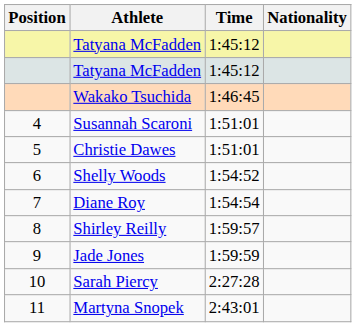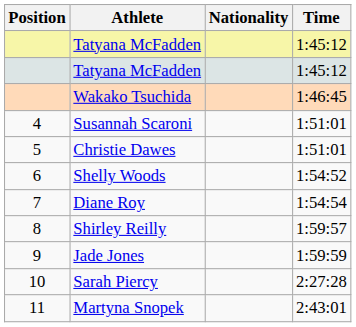 <table class="wikitable sortable">
 <tr>
 <th>Position</th>
 <th>Athlete</th>
+<th>Nationality</th>
 <th>Time</th>
-<th>Nationality</th>
 </tr>
 <tr bgcolor="#F7F6A8">
 <td align=center></td>
 <td><a href='#'>Tatyana McFadden</a></td>
+<td></td>
 <td>1:45:12</td>
-<td></td>
 </tr>
 <tr bgcolor="#DCE5E5">
 <td align=center></td>
 <td><a href='#'>Tatyana McFadden</a></td>
+<td></td>
 <td>1:45:12</td>
-<td></td>
 </tr>
 <tr bgcolor="#FFDAB9">
 <td align=center></td>
 <td><a href='#'>Wakako Tsuchida</a></td>
+<td></td>
 <td>1:46:45</td>
-<td></td>
 </tr>
 <tr>
 <td align=center>4</td>
 <td><a href='#'>Susannah Scaroni</a></td>
+<td></td>
 <td>1:51:01</td>
-<td></td>
 </tr>
 <tr>
 <td align=center>5</td>
 <td><a href='#'>Christie Dawes</a></td>
+<td></td>
 <td>1:51:01</td>
-<td></td>
 </tr>
 <tr>
 <td align=center>6</td>
 <td><a href='#'>Shelly Woods</a></td>
+<td></td>
 <td>1:54:52</td>
-<td></td>
 </tr>
 <tr>
 <td align=center>7</td>
 <td><a href='#'>Diane Roy</a></td>
+<td></td>
 <td>1:54:54</td>
-<td></td>
 </tr>
 <tr>
 <td align=center>8</td>
 <td><a href='#'>Shirley Reilly</a></td>
+<td></td>
 <td>1:59:57</td>
-<td></td>
 </tr>
 <tr>
 <td align=center>9</td>
 <td><a href='#'>Jade Jones</a></td>
+<td></td>
 <td>1:59:59</td>
-<td></td>
 </tr>
 <tr>
 <td align=center>10</td>
 <td><a href='#'>Sarah Piercy</a></td>
+<td></td>
 <td>2:27:28</td>
-<td></td>
 </tr>
 <tr>
 <td align=center>11</td>
 <td><a href='#'>Martyna Snopek</a></td>
+<td></td>
 <td>2:43:01</td>
-<td></td>
 </tr>
 </table>
